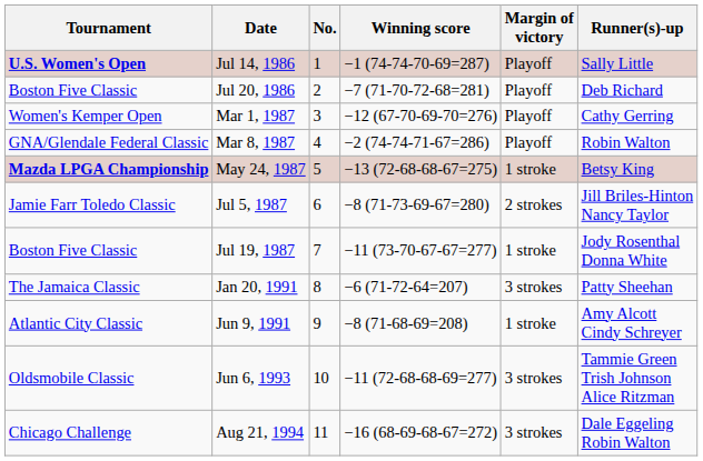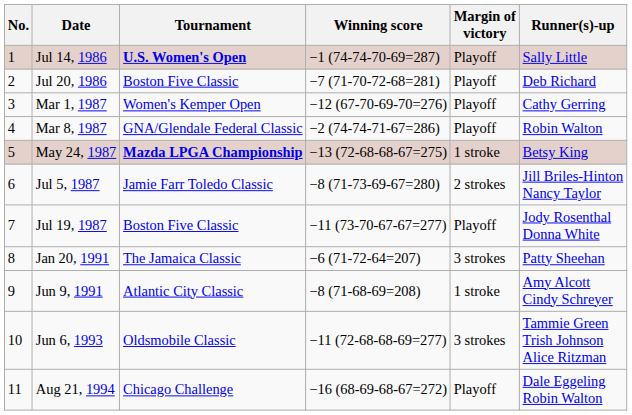 <table class="wikitable" style="font-size:95%;">
 <tr>
+<th>No.</th>
+<th>Date</th>
 <th>Tournament</th>
-<th>Date</th>
-<th>No.</th>
 <th>Winning score</th>
 <th>Margin of<br>victory</th>
 <th>Runner(s)-up</th>
 </tr>
 <tr style="background:#e5d1cb;">
+<td>1</td>
+<td>Jul 14, <a href='#'>1986</a></td>
 <td><strong><a href='#'>U.S. Women's Open</a></strong></td>
-<td>Jul 14, <a href='#'>1986</a></td>
-<td>1</td>
 <td>−1 (74-74-70-69=287)</td>
 <td>Playoff</td>
 <td> <a href='#'>Sally Little</a></td>
 </tr>
 <tr>
+<td>2</td>
+<td>Jul 20, <a href='#'>1986</a></td>
 <td><a href='#'>Boston Five Classic</a></td>
-<td>Jul 20, <a href='#'>1986</a></td>
-<td>2</td>
 <td>−7 (71-70-72-68=281)</td>
 <td>Playoff</td>
 <td> <a href='#'>Deb Richard</a></td>
 </tr>
 <tr>
+<td>3</td>
+<td>Mar 1, <a href='#'>1987</a></td>
 <td><a href='#'>Women's Kemper Open</a></td>
-<td>Mar 1, <a href='#'>1987</a></td>
-<td>3</td>
 <td>−12 (67-70-69-70=276)</td>
 <td>Playoff</td>
 <td> <a href='#'>Cathy Gerring</a></td>
 </tr>
 <tr>
+<td>4</td>
+<td>Mar 8, <a href='#'>1987</a></td>
 <td><a href='#'>GNA/Glendale Federal Classic</a></td>
-<td>Mar 8, <a href='#'>1987</a></td>
-<td>4</td>
 <td>−2 (74-74-71-67=286)</td>
 <td>Playoff</td>
 <td> <a href='#'>Robin Walton</a></td>
 </tr>
 <tr style="background:#e5d1cb;">
+<td>5</td>
+<td>May 24, <a href='#'>1987</a></td>
 <td><strong><a href='#'>Mazda LPGA Championship</a></strong></td>
-<td>May 24, <a href='#'>1987</a></td>
-<td>5</td>
 <td>−13 (72-68-68-67=275)</td>
 <td>1 stroke</td>
 <td> <a href='#'>Betsy King</a></td>
 </tr>
 <tr>
+<td>6</td>
+<td>Jul 5, <a href='#'>1987</a></td>
 <td><a href='#'>Jamie Farr Toledo Classic</a></td>
-<td>Jul 5, <a href='#'>1987</a></td>
-<td>6</td>
 <td>−8 (71-73-69-67=280)</td>
 <td>2 strokes</td>
 <td> <a href='#'>Jill Briles-Hinton</a><br> <a href='#'>Nancy Taylor</a></td>
 </tr>
 <tr>
+<td>7</td>
+<td>Jul 19, <a href='#'>1987</a></td>
 <td><a href='#'>Boston Five Classic</a></td>
-<td>Jul 19, <a href='#'>1987</a></td>
-<td>7</td>
 <td>−11 (73-70-67-67=277)</td>
-<td>1 stroke</td>
+<td>Playoff</td>
 <td> <a href='#'>Jody Rosenthal</a><br> <a href='#'>Donna White</a></td>
 </tr>
 <tr>
+<td>8</td>
+<td>Jan 20, <a href='#'>1991</a></td>
 <td><a href='#'>The Jamaica Classic</a></td>
-<td>Jan 20, <a href='#'>1991</a></td>
-<td>8</td>
 <td>−6 (71-72-64=207)</td>
 <td>3 strokes</td>
 <td> <a href='#'>Patty Sheehan</a></td>
 </tr>
 <tr>
+<td>9</td>
+<td>Jun 9, <a href='#'>1991</a></td>
 <td><a href='#'>Atlantic City Classic</a></td>
-<td>Jun 9, <a href='#'>1991</a></td>
-<td>9</td>
 <td>−8 (71-68-69=208)</td>
 <td>1 stroke</td>
 <td> <a href='#'>Amy Alcott</a><br> <a href='#'>Cindy Schreyer</a></td>
 </tr>
 <tr>
+<td>10</td>
+<td>Jun 6, <a href='#'>1993</a></td>
 <td><a href='#'>Oldsmobile Classic</a></td>
-<td>Jun 6, <a href='#'>1993</a></td>
-<td>10</td>
 <td>−11 (72-68-68-69=277)</td>
 <td>3 strokes</td>
 <td> <a href='#'>Tammie Green</a><br> <a href='#'>Trish Johnson</a><br> <a href='#'>Alice Ritzman</a></td>
 </tr>
 <tr>
+<td>11</td>
+<td>Aug 21, <a href='#'>1994</a></td>
 <td><a href='#'>Chicago Challenge</a></td>
-<td>Aug 21, <a href='#'>1994</a></td>
-<td>11</td>
 <td>−16 (68-69-68-67=272)</td>
-<td>3 strokes</td>
+<td>Playoff</td>
 <td> <a href='#'>Dale Eggeling</a><br> <a href='#'>Robin Walton</a></td>
 </tr>
 </table>
